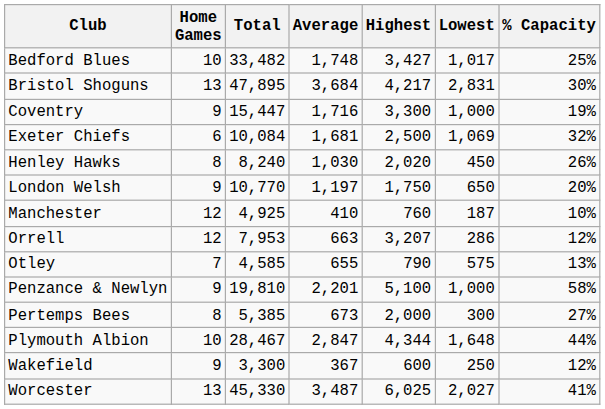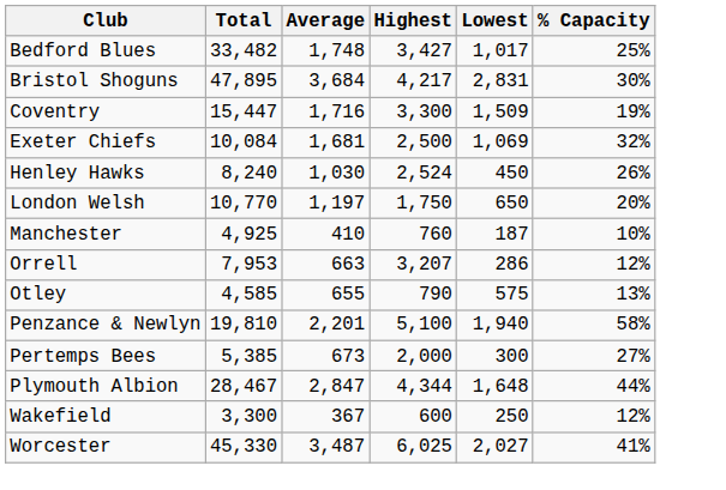 <table class="wikitable sortable" style="text-align:right">
 <tr>
 <th>Club</th>
-<th>Home<br>Games</th>
 <th>Total</th>
 <th>Average</th>
 <th>Highest</th>
 <th>Lowest</th>
 <th>% Capacity</th>
 </tr>
 <tr>
 <td style="text-align:left">Bedford Blues</td>
-<td>10</td>
 <td>33,482</td>
 <td>1,748</td>
 <td>3,427</td>
 <td>1,017</td>
 <td>25%</td>
 </tr>
 <tr>
 <td style="text-align:left">Bristol Shoguns</td>
-<td>13</td>
 <td>47,895</td>
 <td>3,684</td>
 <td>4,217</td>
 <td>2,831</td>
 <td>30%</td>
 </tr>
 <tr>
 <td style="text-align:left">Coventry</td>
-<td>9</td>
 <td>15,447</td>
 <td>1,716</td>
 <td>3,300</td>
-<td>1,000</td>
+<td>1,509</td>
 <td>19%</td>
 </tr>
 <tr>
 <td style="text-align:left">Exeter Chiefs</td>
-<td>6</td>
 <td>10,084</td>
 <td>1,681</td>
 <td>2,500</td>
 <td>1,069</td>
 <td>32%</td>
 </tr>
 <tr>
 <td style="text-align:left">Henley Hawks</td>
-<td>8</td>
 <td>8,240</td>
 <td>1,030</td>
-<td>2,020</td>
+<td>2,524</td>
 <td>450</td>
 <td>26%</td>
 </tr>
 <tr>
 <td style="text-align:left">London Welsh</td>
-<td>9</td>
 <td>10,770</td>
 <td>1,197</td>
 <td>1,750</td>
 <td>650</td>
 <td>20%</td>
 </tr>
 <tr>
 <td style="text-align:left">Manchester</td>
-<td>12</td>
 <td>4,925</td>
 <td>410</td>
 <td>760</td>
 <td>187</td>
 <td>10%</td>
 </tr>
 <tr>
 <td style="text-align:left">Orrell</td>
-<td>12</td>
 <td>7,953</td>
 <td>663</td>
 <td>3,207</td>
 <td>286</td>
 <td>12%</td>
 </tr>
 <tr>
 <td style="text-align:left">Otley</td>
-<td>7</td>
 <td>4,585</td>
 <td>655</td>
 <td>790</td>
 <td>575</td>
 <td>13%</td>
 </tr>
 <tr>
 <td style="text-align:left">Penzance & Newlyn</td>
-<td>9</td>
 <td>19,810</td>
 <td>2,201</td>
 <td>5,100</td>
-<td>1,000</td>
+<td>1,940</td>
 <td>58%</td>
 </tr>
 <tr>
 <td style="text-align:left">Pertemps Bees</td>
-<td>8</td>
 <td>5,385</td>
 <td>673</td>
 <td>2,000</td>
 <td>300</td>
 <td>27%</td>
 </tr>
 <tr>
 <td style="text-align:left">Plymouth Albion</td>
-<td>10</td>
 <td>28,467</td>
 <td>2,847</td>
 <td>4,344</td>
 <td>1,648</td>
 <td>44%</td>
 </tr>
 <tr>
 <td style="text-align:left">Wakefield</td>
-<td>9</td>
 <td>3,300</td>
 <td>367</td>
 <td>600</td>
 <td>250</td>
 <td>12%</td>
 </tr>
 <tr>
 <td style="text-align:left">Worcester</td>
-<td>13</td>
 <td>45,330</td>
 <td>3,487</td>
 <td>6,025</td>
 <td>2,027</td>
 <td>41%</td>
 </tr>
 </table>
